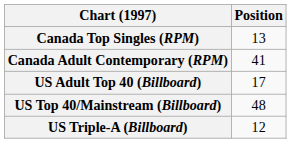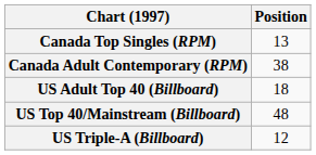 <table class="wikitable sortable plainrowheaders" style="text-align:center">
 <tr>
 <th scope="col">Chart (1997)</th>
 <th scope="col">Position</th>
 </tr>
 <tr>
 <th scope="row">Canada Top Singles (<em>RPM</em>)</th>
 <td>13</td>
 </tr>
 <tr>
 <th scope="row">Canada Adult Contemporary (<em>RPM</em>)</th>
-<td>41</td>
+<td>38</td>
 </tr>
 <tr>
 <th scope="row">US Adult Top 40 (<em>Billboard</em>)</th>
-<td>17</td>
+<td>18</td>
 </tr>
 <tr>
 <th scope="row">US Top 40/Mainstream (<em>Billboard</em>)</th>
 <td>48</td>
 </tr>
 <tr>
 <th scope="row">US Triple-A (<em>Billboard</em>)</th>
 <td>12</td>
 </tr>
 </table>
